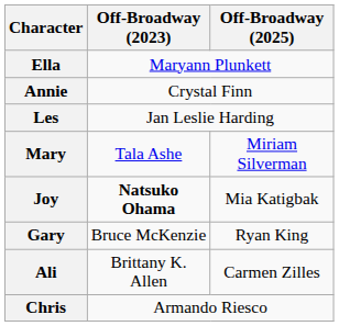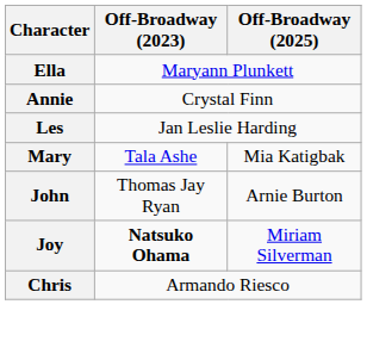 <table class="wikitable" style="width:50%; text-align:center">
 <tr>
 <th scope="col">Character</th>
 <th>Off-Broadway (2023)</th>
 <th>Off-Broadway (2025)</th>
 </tr>
 <tr>
 <th>Ella</th>
 <td colspan="2"><a href='#'>Maryann Plunkett</a></td>
 </tr>
 <tr>
 <th>Annie</th>
 <td colspan="2">Crystal Finn</td>
 </tr>
 <tr>
 <th>Les</th>
 <td colspan="2">Jan Leslie Harding</td>
 </tr>
 <tr>
 <th>Mary</th>
 <td colspan="1"><a href='#'>Tala Ashe</a></td>
-<td colspan="1"><a href='#'>Miriam Silverman</a></td>
+<td colspan="1">Mia Katigbak</td>
+</tr>
+<tr>
+<th>John</th>
+<td colspan="1">Thomas Jay Ryan</td>
+<td colspan="1">Arnie Burton</td>
 </tr>
 <tr>
 <th>Joy</th>
 <td colspan="1"><strong>Natsuko Ohama</strong></td>
-<td colspan="1">Mia Katigbak</td>
-</tr>
-<tr>
-<th>Gary</th>
-<td colspan="1">Bruce McKenzie</td>
-<td colspan="1">Ryan King</td>
-</tr>
-<tr>
-<th>Ali</th>
-<td colspan="1">Brittany K. Allen</td>
-<td colspan="1">Carmen Zilles</td>
+<td colspan="1"><a href='#'>Miriam Silverman</a></td>
 </tr>
 <tr>
 <th>Chris</th>
 <td colspan="2">Armando Riesco</td>
 </tr>
 </table>
